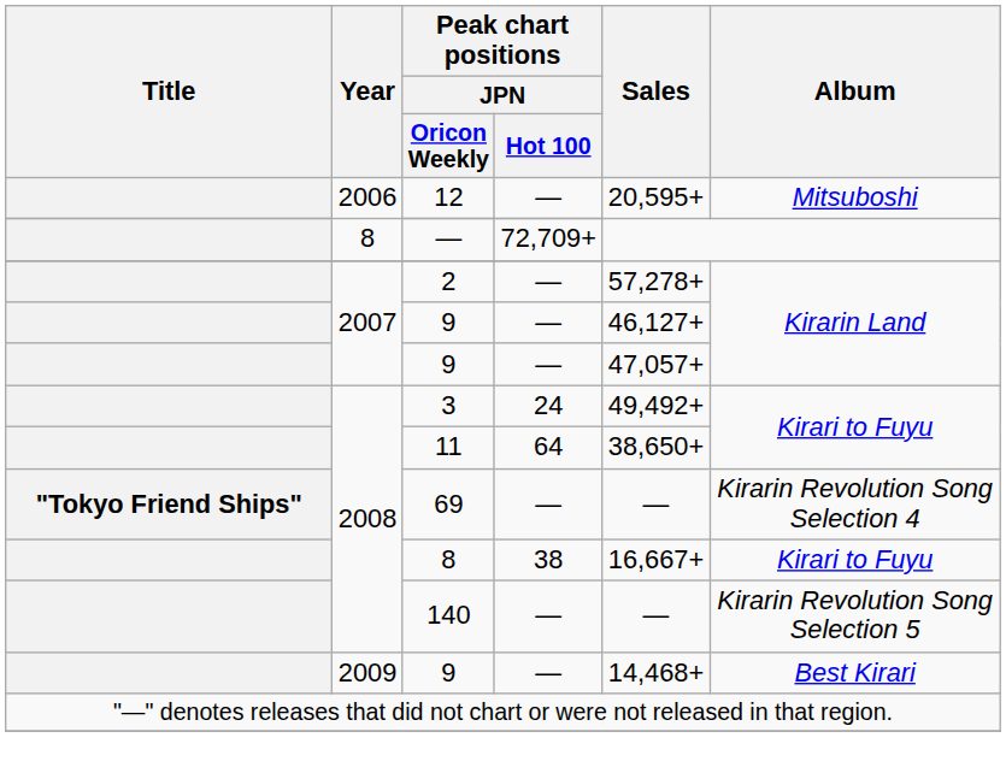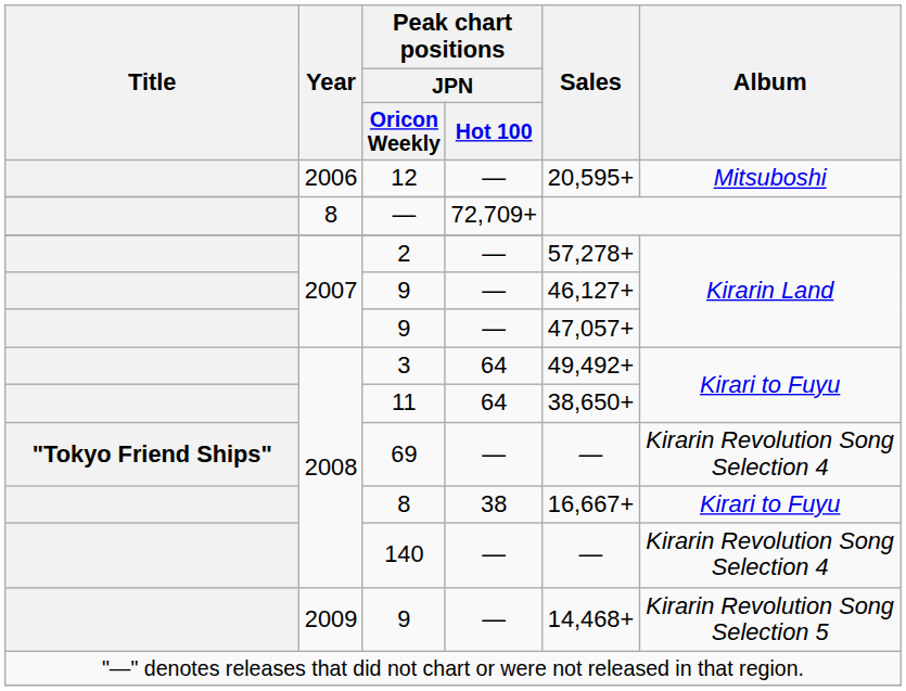 <table class="wikitable plainrowheaders" style="text-align:center;">
 <tr>
 <th scope="col" rowspan="3" style="width:12em;">Title</th>
 <th scope="col" rowspan="3">Year</th>
 <th scope="col" colspan="2">Peak chart positions</th>
 <th scope="col" rowspan="3">Sales</th>
 <th scope="col" rowspan="3">Album</th>
 </tr>
 <tr>
 <th scope="col" style="width:3em;font-size:90%;" colspan="2">JPN</th>
 </tr>
 <tr>
 <th scope="col" style="width:3em;font-size:90%;"><a href='#'>Oricon</a> Weekly</th>
 <th scope="col" style="width:3em;font-size:90%;"><a href='#'>Hot 100</a></th>
 </tr>
 <tr>
 <th scope="row"><br></th>
 <td rowspan="2">2006</td>
 <td>12</td>
 <td>—</td>
 <td>20,595+</td>
 <td rowspan="2"><em><a href='#'>Mitsuboshi</a></em></td>
 </tr>
 <tr>
 </tr>
 <tr>
 <th scope="row"><br></th>
 <td>8</td>
 <td>—</td>
 <td>72,709+</td>
 </tr>
 <tr>
 </tr>
 <tr>
 <th scope="row"><br></th>
 <td rowspan="3">2007</td>
 <td>2</td>
 <td>—</td>
 <td>57,278+</td>
 <td rowspan="3"><em><a href='#'>Kirarin Land</a></em></td>
 </tr>
 <tr>
 <th scope="row"><br></th>
 <td>9</td>
 <td>—</td>
 <td>46,127+</td>
 </tr>
 <tr>
 <th scope="row"><br></th>
 <td>9</td>
 <td>—</td>
 <td>47,057+</td>
 </tr>
 <tr>
 <th scope="row"><br></th>
 <td rowspan="5">2008</td>
 <td>3</td>
-<td>24</td>
+<td>64</td>
 <td>49,492+</td>
 <td rowspan="2"><em><a href='#'>Kirari to Fuyu</a></em></td>
 </tr>
 <tr>
 <th scope="row"><br></th>
 <td>11</td>
 <td>64</td>
 <td>38,650+</td>
 </tr>
 <tr>
 <th scope="row">"Tokyo Friend Ships"<br></th>
 <td>69</td>
 <td>—</td>
 <td>—</td>
 <td><em>Kirarin Revolution Song Selection 4</em></td>
 </tr>
 <tr>
 <th scope="row"><br></th>
 <td>8</td>
 <td>38</td>
 <td>16,667+</td>
 <td><em><a href='#'>Kirari to Fuyu</a></em></td>
 </tr>
 <tr>
 <th scope="row"><br></th>
 <td>140</td>
 <td>—</td>
 <td>—</td>
-<td><em>Kirarin Revolution Song Selection 5</em></td>
+<td><em>Kirarin Revolution Song Selection 4</em></td>
 </tr>
 <tr>
 <th scope="row"><br></th>
 <td>2009</td>
 <td>9</td>
 <td>—</td>
 <td>14,468+</td>
-<td><em><a href='#'>Best Kirari</a></em></td>
+<td><em>Kirarin Revolution Song Selection 5</em></td>
 </tr>
 <tr>
 <td colspan="6" style="font-size:90%;">"—" denotes releases that did not chart or were not released in that region.</td>
 </tr>
 <tr>
 </tr>
 </table>
